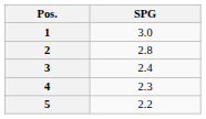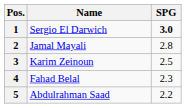 <table class=wikitable style="text-align:center;">
 <tr>
 <th width="13%">Pos.</th>
+<th width="70%">Name</th>
 <th width="17%">SPG</th>
 </tr>
 <tr>
 <th>1</th>
-<td>3.0</td>
+<td align=left> <a href='#'>Sergio El Darwich</a></td>
+<td><strong>3.0</strong></td>
 </tr>
 <tr>
 <th>2</th>
+<td align=left> <a href='#'>Jamal Mayali</a></td>
 <td>2.8</td>
 </tr>
 <tr>
 <th>3</th>
-<td>2.4</td>
+<td align=left> <a href='#'>Karim Zeinoun</a></td>
+<td>2.5</td>
 </tr>
 <tr>
 <th>4</th>
+<td align=left> <a href='#'>Fahad Belal</a></td>
 <td>2.3</td>
 </tr>
 <tr>
 <th>5</th>
+<td align=left> <a href='#'>Abdulrahman Saad</a></td>
 <td>2.2</td>
 </tr>
 </table>
